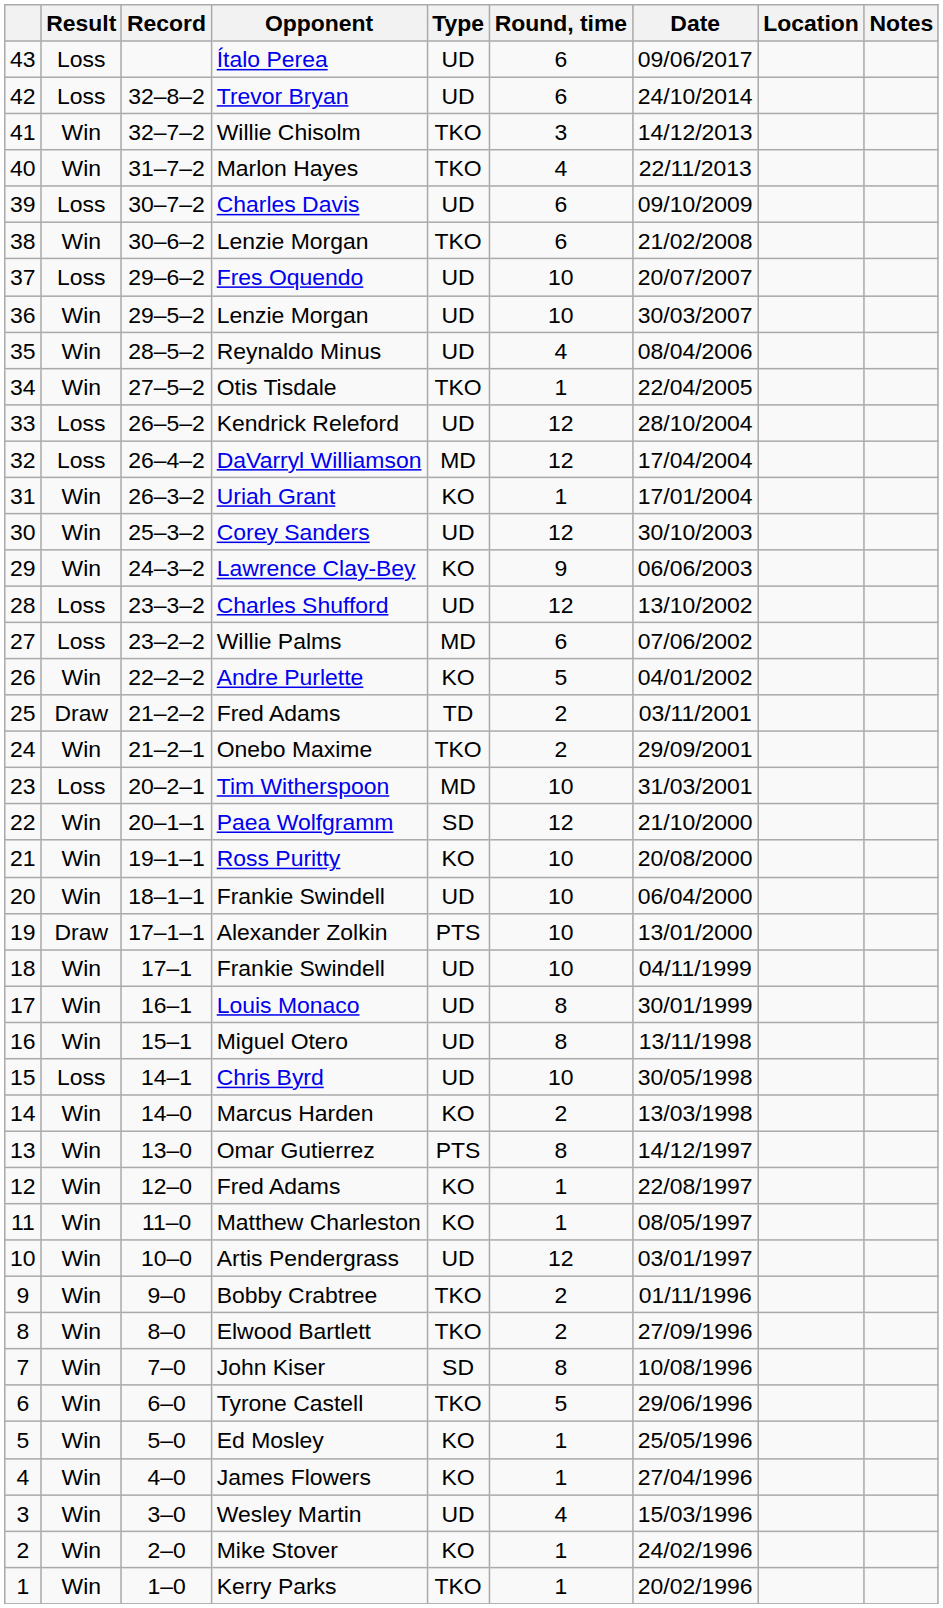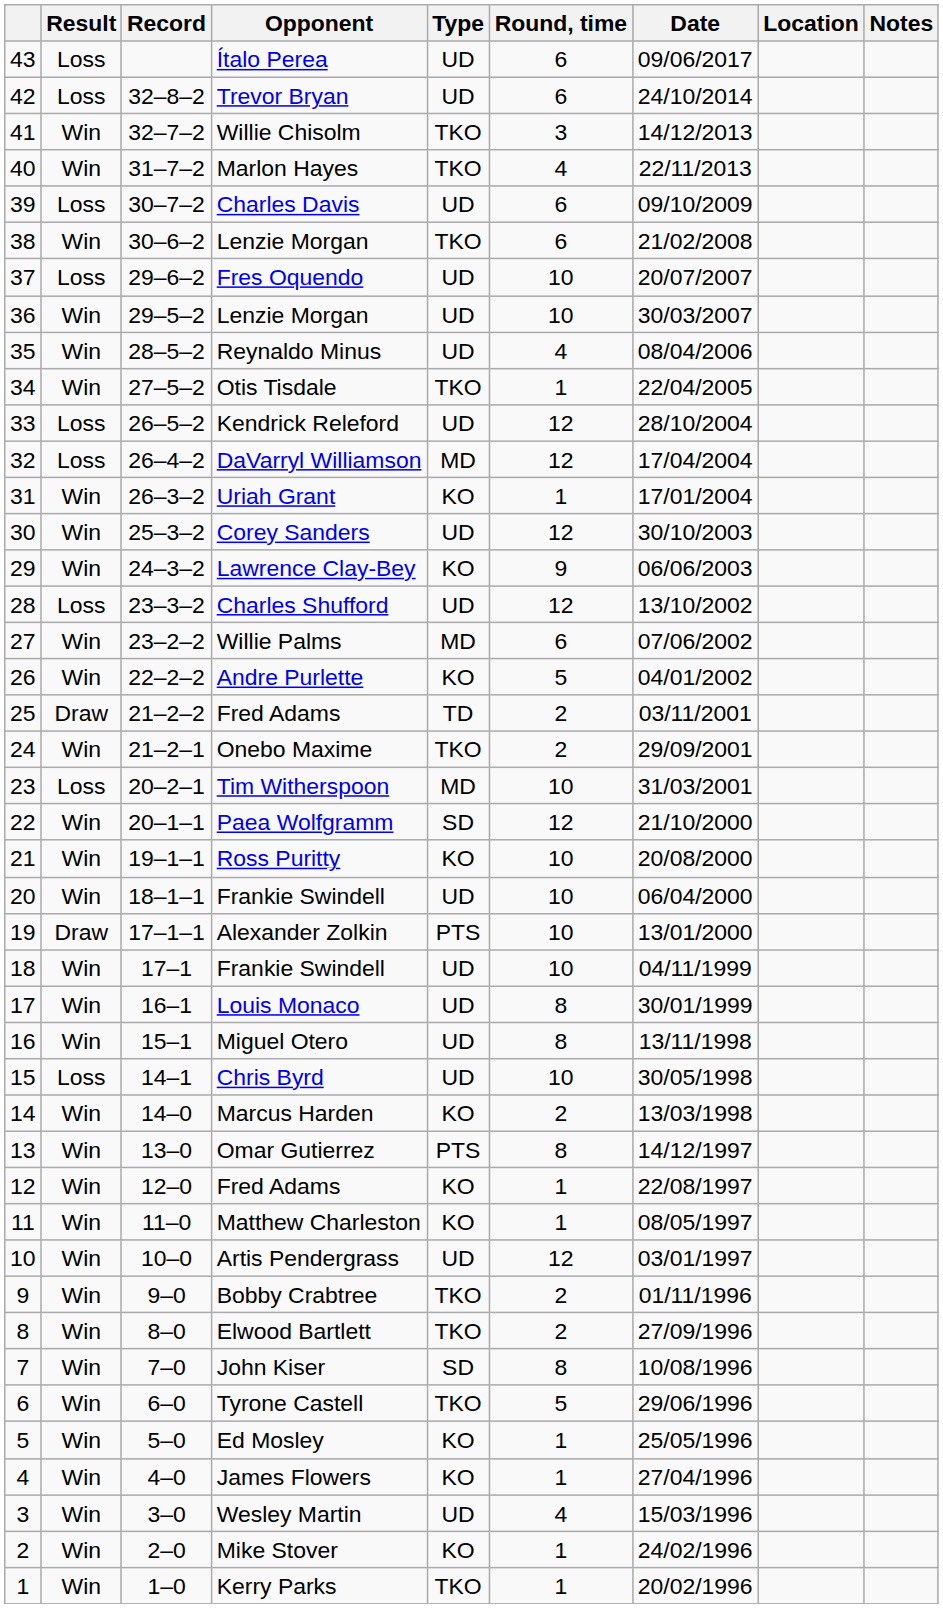 <table class="wikitable" style="text-align:center; font-size:95%">
 <tr>
 <th></th>
 <th>Result</th>
 <th>Record</th>
 <th>Opponent</th>
 <th>Type</th>
 <th>Round, time</th>
 <th>Date</th>
 <th>Location</th>
 <th>Notes</th>
 </tr>
 <tr>
 <td>43</td>
 <td>Loss</td>
 <td></td>
 <td align=left> <a href='#'>Ítalo Perea</a></td>
 <td>UD</td>
 <td>6</td>
 <td>09/06/2017</td>
 <td align=left> </td>
 <td align=left></td>
 </tr>
 <tr>
 <td>42</td>
 <td>Loss</td>
 <td>32–8–2</td>
 <td align=left> <a href='#'>Trevor Bryan</a></td>
 <td>UD</td>
 <td>6</td>
 <td>24/10/2014</td>
 <td align=left> </td>
 <td align=left></td>
 </tr>
 <tr>
 <td>41</td>
 <td>Win</td>
 <td>32–7–2</td>
 <td align=left> Willie Chisolm</td>
 <td>TKO</td>
 <td>3</td>
 <td>14/12/2013</td>
 <td align=left> </td>
 <td align=left></td>
 </tr>
 <tr>
 <td>40</td>
 <td>Win</td>
 <td>31–7–2</td>
 <td align=left> Marlon Hayes</td>
 <td>TKO</td>
 <td>4</td>
 <td>22/11/2013</td>
 <td align=left> </td>
 <td align=left></td>
 </tr>
 <tr>
 <td>39</td>
 <td>Loss</td>
 <td>30–7–2</td>
 <td align=left> <a href='#'>Charles Davis</a></td>
 <td>UD</td>
 <td>6</td>
 <td>09/10/2009</td>
 <td align=left> </td>
 <td align=left></td>
 </tr>
 <tr>
 <td>38</td>
 <td>Win</td>
 <td>30–6–2</td>
 <td align=left> Lenzie Morgan</td>
 <td>TKO</td>
 <td>6</td>
 <td>21/02/2008</td>
 <td align=left> </td>
 <td align=left></td>
 </tr>
 <tr>
 <td>37</td>
 <td>Loss</td>
 <td>29–6–2</td>
 <td align=left> <a href='#'>Fres Oquendo</a></td>
 <td>UD</td>
 <td>10</td>
 <td>20/07/2007</td>
 <td align=left> </td>
 <td align=left></td>
 </tr>
 <tr>
 <td>36</td>
 <td>Win</td>
 <td>29–5–2</td>
 <td align=left> Lenzie Morgan</td>
 <td>UD</td>
 <td>10</td>
 <td>30/03/2007</td>
 <td align=left> </td>
 <td align=left></td>
 </tr>
 <tr>
 <td>35</td>
 <td>Win</td>
 <td>28–5–2</td>
 <td align=left> Reynaldo Minus</td>
 <td>UD</td>
 <td>4</td>
 <td>08/04/2006</td>
 <td align=left> </td>
 <td align=left></td>
 </tr>
 <tr>
 <td>34</td>
 <td>Win</td>
 <td>27–5–2</td>
 <td align=left> Otis Tisdale</td>
 <td>TKO</td>
 <td>1</td>
 <td>22/04/2005</td>
 <td align=left> </td>
 <td align=left></td>
 </tr>
 <tr>
 <td>33</td>
 <td>Loss</td>
 <td>26–5–2</td>
 <td align=left> Kendrick Releford</td>
 <td>UD</td>
 <td>12</td>
 <td>28/10/2004</td>
 <td align=left> </td>
 <td align=left></td>
 </tr>
 <tr>
 <td>32</td>
 <td>Loss</td>
 <td>26–4–2</td>
 <td align=left> <a href='#'>DaVarryl Williamson</a></td>
 <td>MD</td>
 <td>12</td>
 <td>17/04/2004</td>
 <td align=left> </td>
 <td align=left></td>
 </tr>
 <tr>
 <td>31</td>
 <td>Win</td>
 <td>26–3–2</td>
 <td align=left> <a href='#'>Uriah Grant</a></td>
 <td>KO</td>
 <td>1</td>
 <td>17/01/2004</td>
 <td align=left> </td>
 <td align=left></td>
 </tr>
 <tr>
 <td>30</td>
 <td>Win</td>
 <td>25–3–2</td>
 <td align=left> <a href='#'>Corey Sanders</a></td>
 <td>UD</td>
 <td>12</td>
 <td>30/10/2003</td>
 <td align=left> </td>
 <td align=left></td>
 </tr>
 <tr>
 <td>29</td>
 <td>Win</td>
 <td>24–3–2</td>
 <td align=left> <a href='#'>Lawrence Clay-Bey</a></td>
 <td>KO</td>
 <td>9</td>
 <td>06/06/2003</td>
 <td align=left> </td>
 <td align=left></td>
 </tr>
 <tr>
 <td>28</td>
 <td>Loss</td>
 <td>23–3–2</td>
 <td align=left> <a href='#'>Charles Shufford</a></td>
 <td>UD</td>
 <td>12</td>
 <td>13/10/2002</td>
 <td align=left> </td>
 <td align=left></td>
 </tr>
 <tr>
 <td>27</td>
-<td>Loss</td>
+<td>Win</td>
 <td>23–2–2</td>
 <td align=left> Willie Palms</td>
 <td>MD</td>
 <td>6</td>
 <td>07/06/2002</td>
 <td align=left> </td>
 <td align=left></td>
 </tr>
 <tr>
 <td>26</td>
 <td>Win</td>
 <td>22–2–2</td>
 <td align=left> <a href='#'>Andre Purlette</a></td>
 <td>KO</td>
 <td>5</td>
 <td>04/01/2002</td>
 <td align=left> </td>
 <td align=left></td>
 </tr>
 <tr>
 <td>25</td>
 <td>Draw</td>
 <td>21–2–2</td>
 <td align=left> Fred Adams</td>
 <td>TD</td>
 <td>2</td>
 <td>03/11/2001</td>
 <td align=left> </td>
 <td align=left></td>
 </tr>
 <tr>
 <td>24</td>
 <td>Win</td>
 <td>21–2–1</td>
 <td align=left> Onebo Maxime</td>
 <td>TKO</td>
 <td>2</td>
 <td>29/09/2001</td>
 <td align=left> </td>
 <td align=left></td>
 </tr>
 <tr>
 <td>23</td>
 <td>Loss</td>
 <td>20–2–1</td>
 <td align=left> <a href='#'>Tim Witherspoon</a></td>
 <td>MD</td>
 <td>10</td>
 <td>31/03/2001</td>
 <td align=left> </td>
 <td align=left></td>
 </tr>
 <tr>
 <td>22</td>
 <td>Win</td>
 <td>20–1–1</td>
 <td align=left> <a href='#'>Paea Wolfgramm</a></td>
 <td>SD</td>
 <td>12</td>
 <td>21/10/2000</td>
 <td align=left> </td>
 <td align=left></td>
 </tr>
 <tr>
 <td>21</td>
 <td>Win</td>
 <td>19–1–1</td>
 <td align=left> <a href='#'>Ross Puritty</a></td>
 <td>KO</td>
 <td>10</td>
 <td>20/08/2000</td>
 <td align=left> </td>
 <td align=left></td>
 </tr>
 <tr>
 <td>20</td>
 <td>Win</td>
 <td>18–1–1</td>
 <td align=left> Frankie Swindell</td>
 <td>UD</td>
 <td>10</td>
 <td>06/04/2000</td>
 <td align=left> </td>
 <td align=left></td>
 </tr>
 <tr>
 <td>19</td>
 <td>Draw</td>
 <td>17–1–1</td>
 <td align=left> Alexander Zolkin</td>
 <td>PTS</td>
 <td>10</td>
 <td>13/01/2000</td>
 <td align=left> </td>
 <td align=left></td>
 </tr>
 <tr>
 <td>18</td>
 <td>Win</td>
 <td>17–1</td>
 <td align=left> Frankie Swindell</td>
 <td>UD</td>
 <td>10</td>
 <td>04/11/1999</td>
 <td align=left> </td>
 <td align=left></td>
 </tr>
 <tr>
 <td>17</td>
 <td>Win</td>
 <td>16–1</td>
 <td align=left> <a href='#'>Louis Monaco</a></td>
 <td>UD</td>
 <td>8</td>
 <td>30/01/1999</td>
 <td align=left> </td>
 <td align=left></td>
 </tr>
 <tr>
 <td>16</td>
 <td>Win</td>
 <td>15–1</td>
 <td align=left> Miguel Otero</td>
 <td>UD</td>
 <td>8</td>
 <td>13/11/1998</td>
 <td align=left> </td>
 <td align=left></td>
 </tr>
 <tr>
 <td>15</td>
 <td>Loss</td>
 <td>14–1</td>
 <td align=left> <a href='#'>Chris Byrd</a></td>
 <td>UD</td>
 <td>10</td>
 <td>30/05/1998</td>
 <td align=left> </td>
 <td align=left></td>
 </tr>
 <tr>
 <td>14</td>
 <td>Win</td>
 <td>14–0</td>
 <td align=left> Marcus Harden</td>
 <td>KO</td>
 <td>2</td>
 <td>13/03/1998</td>
 <td align=left> </td>
 <td align=left></td>
 </tr>
 <tr>
 <td>13</td>
 <td>Win</td>
 <td>13–0</td>
 <td align=left> Omar Gutierrez</td>
 <td>PTS</td>
 <td>8</td>
 <td>14/12/1997</td>
 <td align=left> </td>
 <td align=left></td>
 </tr>
 <tr>
 <td>12</td>
 <td>Win</td>
 <td>12–0</td>
 <td align=left> Fred Adams</td>
 <td>KO</td>
 <td>1</td>
 <td>22/08/1997</td>
 <td align=left> </td>
 <td align=left></td>
 </tr>
 <tr>
 <td>11</td>
 <td>Win</td>
 <td>11–0</td>
 <td align=left> Matthew Charleston</td>
 <td>KO</td>
 <td>1</td>
 <td>08/05/1997</td>
 <td align=left> </td>
 <td align=left></td>
 </tr>
 <tr>
 <td>10</td>
 <td>Win</td>
 <td>10–0</td>
 <td align=left> Artis Pendergrass</td>
 <td>UD</td>
 <td>12</td>
 <td>03/01/1997</td>
 <td align=left> </td>
 <td align=left></td>
 </tr>
 <tr>
 <td>9</td>
 <td>Win</td>
 <td>9–0</td>
 <td align=left> Bobby Crabtree</td>
 <td>TKO</td>
 <td>2</td>
 <td>01/11/1996</td>
 <td align=left> </td>
 <td align=left></td>
 </tr>
 <tr>
 <td>8</td>
 <td>Win</td>
 <td>8–0</td>
 <td align=left> Elwood Bartlett</td>
 <td>TKO</td>
 <td>2</td>
 <td>27/09/1996</td>
 <td align=left> </td>
 <td align=left></td>
 </tr>
 <tr>
 <td>7</td>
 <td>Win</td>
 <td>7–0</td>
 <td align=left> John Kiser</td>
 <td>SD</td>
 <td>8</td>
 <td>10/08/1996</td>
 <td align=left> </td>
 <td align=left></td>
 </tr>
 <tr>
 <td>6</td>
 <td>Win</td>
 <td>6–0</td>
 <td align=left> Tyrone Castell</td>
 <td>TKO</td>
 <td>5</td>
 <td>29/06/1996</td>
 <td align=left> </td>
 <td align=left></td>
 </tr>
 <tr>
 <td>5</td>
 <td>Win</td>
 <td>5–0</td>
 <td align=left> Ed Mosley</td>
 <td>KO</td>
 <td>1</td>
 <td>25/05/1996</td>
 <td align=left> </td>
 <td align=left></td>
 </tr>
 <tr>
 <td>4</td>
 <td>Win</td>
 <td>4–0</td>
 <td align=left>  James Flowers</td>
 <td>KO</td>
 <td>1</td>
 <td>27/04/1996</td>
 <td align=left> </td>
 <td align=left></td>
 </tr>
 <tr>
 <td>3</td>
 <td>Win</td>
 <td>3–0</td>
 <td align=left> Wesley Martin</td>
 <td>UD</td>
 <td>4</td>
 <td>15/03/1996</td>
 <td align=left> </td>
 <td align=left></td>
 </tr>
 <tr>
 <td>2</td>
 <td>Win</td>
 <td>2–0</td>
 <td align=left> Mike Stover</td>
 <td>KO</td>
 <td>1</td>
 <td>24/02/1996</td>
 <td align=left> </td>
 <td align=left></td>
 </tr>
 <tr>
 <td>1</td>
 <td>Win</td>
 <td>1–0</td>
 <td align=left> Kerry Parks</td>
 <td>TKO</td>
 <td>1</td>
 <td>20/02/1996</td>
 <td align=left> </td>
 <td align=left></td>
 </tr>
 </table>
